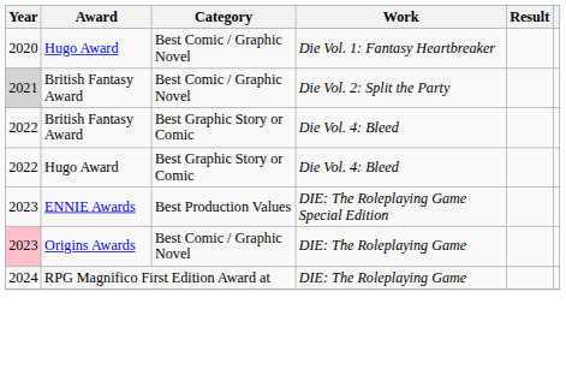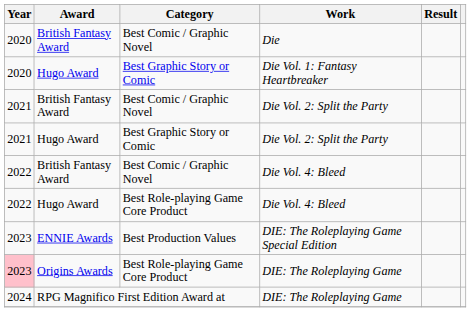 <table class="wikitable sortable">
 <tr>
 <th>Year</th>
 <th>Award</th>
 <th>Category</th>
 <th>Work</th>
 <th>Result</th>
 <th class="unsortable"></th>
 </tr>
 <tr>
 <td>2020</td>
+<td><a href='#'>British Fantasy Award</a></td>
+<td>Best Comic / Graphic Novel</td>
+<td><em>Die</em></td>
+<td></td>
+<td></td>
+</tr>
+<tr>
+<td>2020</td>
 <td><a href='#'>Hugo Award</a></td>
-<td>Best Comic / Graphic Novel</td>
+<td><a href='#'>Best Graphic Story or Comic</a></td>
 <td><em>Die Vol. 1: Fantasy Heartbreaker</em></td>
 <td></td>
 <td></td>
 </tr>
 <tr>
-<td style="background: lightgrey;">2021</td>
+<td>2021</td>
 <td>British Fantasy Award</td>
 <td>Best Comic / Graphic Novel</td>
 <td><em>Die Vol. 2: Split the Party</em></td>
 <td></td>
 <td></td>
 </tr>
 <tr>
+<td>2021</td>
+<td>Hugo Award</td>
+<td>Best Graphic Story or Comic</td>
+<td><em>Die Vol. 2: Split the Party</em></td>
+<td></td>
+<td></td>
+</tr>
+<tr>
 <td>2022</td>
 <td>British Fantasy Award</td>
-<td>Best Graphic Story or Comic</td>
+<td>Best Comic / Graphic Novel</td>
 <td><em>Die Vol. 4: Bleed</em></td>
 <td></td>
 <td></td>
 </tr>
 <tr>
 <td>2022</td>
 <td>Hugo Award</td>
-<td>Best Graphic Story or Comic</td>
+<td>Best Role-playing Game Core Product</td>
 <td><em>Die Vol. 4: Bleed</em></td>
 <td></td>
 <td></td>
 </tr>
 <tr>
 <td>2023</td>
 <td><a href='#'>ENNIE Awards</a></td>
 <td>Best Production Values</td>
 <td><em>DIE: The Roleplaying Game Special Edition</em></td>
 <td></td>
 <td></td>
 </tr>
 <tr>
 <td style="background: pink;">2023</td>
 <td><a href='#'>Origins Awards</a></td>
-<td>Best Comic / Graphic Novel</td>
+<td>Best Role-playing Game Core Product</td>
 <td><em>DIE: The Roleplaying Game</em></td>
 <td></td>
 <td></td>
 </tr>
 <tr>
 <td>2024</td>
 <td colspan=2>RPG Magnifico First Edition Award at </td>
 <td><em>DIE: The Roleplaying Game</em></td>
 <td></td>
 <td></td>
 </tr>
 <tr>
 </tr>
 </table>
